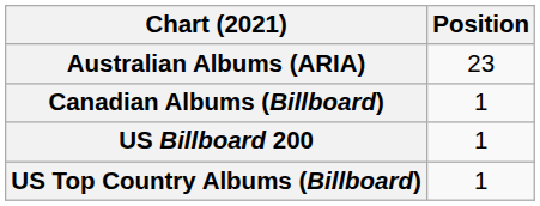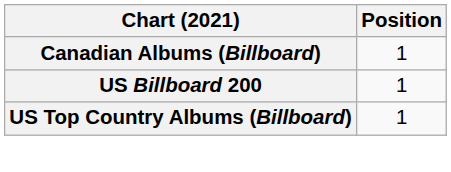 <table class="wikitable sortable plainrowheaders" style="text-align:center">
 <tr>
 <th>Chart (2021)</th>
 <th>Position</th>
-</tr>
-<tr>
-<th scope="row">Australian Albums (ARIA)</th>
-<td>23</td>
 </tr>
 <tr>
 <th scope="row">Canadian Albums (<em>Billboard</em>)</th>
 <td>1</td>
 </tr>
 <tr>
 <th scope="row">US <em>Billboard</em> 200</th>
 <td>1</td>
 </tr>
 <tr>
 <th scope="row">US Top Country Albums (<em>Billboard</em>)</th>
 <td>1</td>
 </tr>
 </table>
